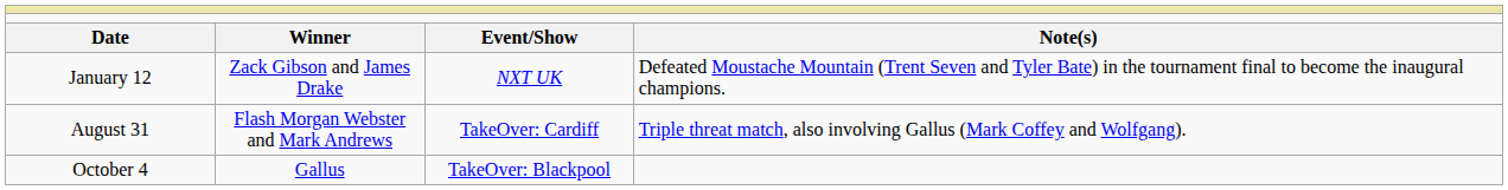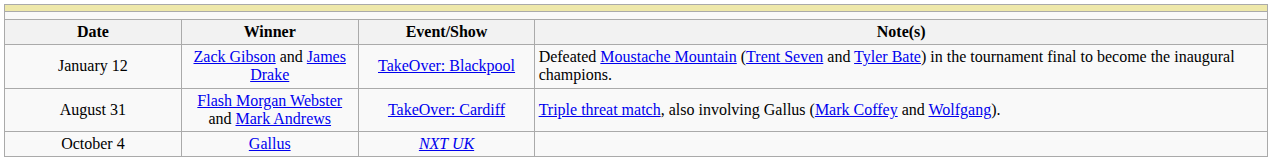 <table class="wikitable" style="text-align:center; width:100%;">
 <tr style="background:#EEE8AA;">
 <td colspan="4"></td>
 </tr>
 <tr>
 <td colspan="4"><strong></strong></td>
 </tr>
 <tr>
 <th width=14%>Date</th>
 <th width=14%>Winner</th>
 <th width=14%>Event/Show</th>
 <th width=58%>Note(s)</th>
 </tr>
 <tr>
 <td>January 12</td>
 <td><a href='#'>Zack Gibson</a> and <a href='#'>James Drake</a></td>
-<td><em><a href='#'>NXT UK</a></em></td>
+<td><a href='#'>TakeOver: Blackpool</a></td>
 <td align=left>Defeated <a href='#'>Moustache Mountain</a> (<a href='#'>Trent Seven</a> and <a href='#'>Tyler Bate</a>) in the tournament final to become the inaugural champions.</td>
 </tr>
 <tr>
 <td>August 31</td>
 <td><a href='#'>Flash Morgan Webster</a> and <a href='#'>Mark Andrews</a></td>
 <td><a href='#'>TakeOver: Cardiff</a></td>
 <td align=left><a href='#'>Triple threat match</a>, also involving Gallus (<a href='#'>Mark Coffey</a> and <a href='#'>Wolfgang</a>).</td>
 </tr>
 <tr>
 <td>October 4<br></td>
 <td><a href='#'>Gallus</a><br></td>
-<td><a href='#'>TakeOver: Blackpool</a></td>
+<td><em><a href='#'>NXT UK</a></em></td>
 <td></td>
 </tr>
 </table>
